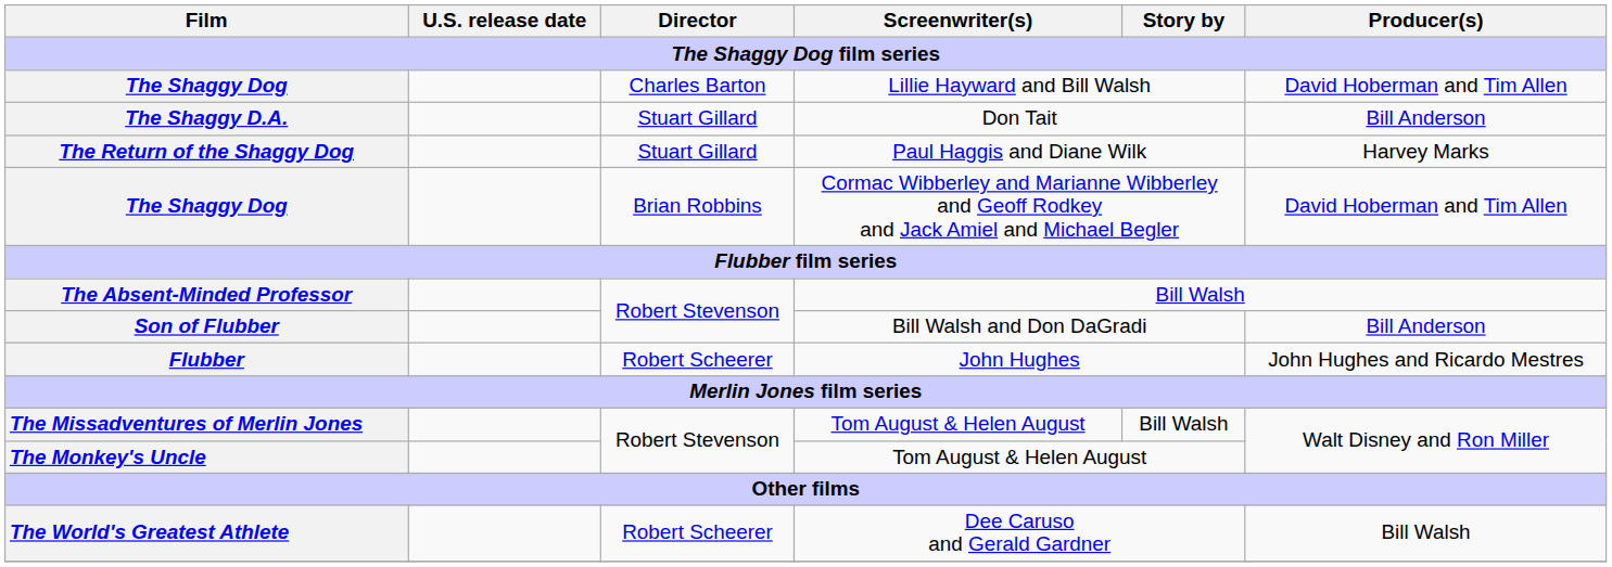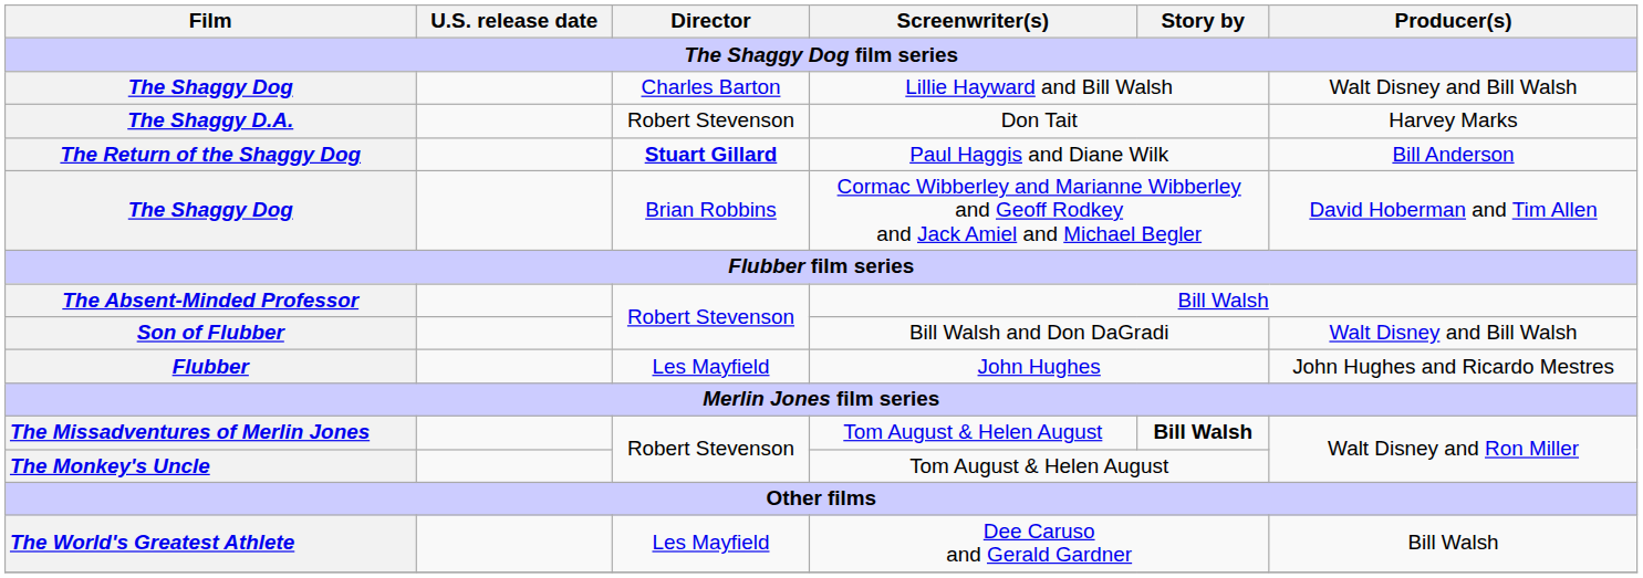 <table class="wikitable plainrowheaders" style="text-align:center; width:99%">
 <tr>
 <th scope="col">Film</th>
 <th scope="col">U.S. release date</th>
 <th scope="col">Director</th>
 <th scope="col">Screenwriter(s)</th>
 <th scope="col">Story by</th>
 <th scope="col">Producer(s)</th>
 </tr>
 <tr>
 <th colspan="6" style="background-color:#ccccff;"><em>The Shaggy Dog</em> film series</th>
 </tr>
 <tr>
 <th scope="row"><em><a href='#'>The Shaggy Dog</a></em></th>
 <td></td>
 <td><a href='#'>Charles Barton</a></td>
 <td colspan="2"><a href='#'>Lillie Hayward</a> and Bill Walsh</td>
-<td><a href='#'>David Hoberman</a> and <a href='#'>Tim Allen</a></td>
+<td>Walt Disney and Bill Walsh</td>
 </tr>
 <tr>
 <th scope="row"><em><a href='#'>The Shaggy D.A.</a></em></th>
 <td></td>
-<td><a href='#'>Stuart Gillard</a></td>
+<td>Robert Stevenson</td>
 <td colspan="2">Don Tait</td>
-<td><a href='#'>Bill Anderson</a></td>
+<td>Harvey Marks</td>
 </tr>
 <tr>
 <th scope="row"><em><a href='#'>The Return of the Shaggy Dog</a></em></th>
 <td></td>
-<td><a href='#'>Stuart Gillard</a></td>
+<td><strong><a href='#'>Stuart Gillard</a></strong></td>
 <td colspan="2"><a href='#'>Paul Haggis</a> and Diane Wilk</td>
-<td>Harvey Marks</td>
+<td><a href='#'>Bill Anderson</a></td>
 </tr>
 <tr>
 <th scope="row"><em><a href='#'>The Shaggy Dog</a></em></th>
 <td></td>
 <td><a href='#'>Brian Robbins</a></td>
 <td colspan="2"><a href='#'>Cormac Wibberley and Marianne Wibberley</a> <br>and <a href='#'>Geoff Rodkey</a> <br>and <a href='#'>Jack Amiel</a> and <a href='#'>Michael Begler</a></td>
 <td><a href='#'>David Hoberman</a> and <a href='#'>Tim Allen</a></td>
 </tr>
 <tr>
 <th colspan="6" style="background-color:#ccccff;"><em>Flubber</em> film series</th>
 </tr>
 <tr>
 <th scope="row"><em><a href='#'>The Absent-Minded Professor</a></em></th>
 <td></td>
 <td rowspan="2"><a href='#'>Robert Stevenson</a></td>
 <td colspan="3"><a href='#'>Bill Walsh</a></td>
 </tr>
 <tr>
 <th scope="row"><em><a href='#'>Son of Flubber</a></em></th>
 <td></td>
 <td colspan="2">Bill Walsh and Don DaGradi</td>
-<td><a href='#'>Bill Anderson</a></td>
+<td><a href='#'>Walt Disney</a> and Bill Walsh</td>
 </tr>
 <tr>
 <th scope="row"><em><a href='#'>Flubber</a></em></th>
 <td></td>
-<td><a href='#'>Robert Scheerer</a></td>
+<td><a href='#'>Les Mayfield</a></td>
 <td colspan="2"><a href='#'>John Hughes</a></td>
 <td>John Hughes and Ricardo Mestres</td>
 </tr>
 <tr>
 <th colspan="6" style="background-color:#ccccff;"><em>Merlin Jones</em> film series</th>
 </tr>
 <tr>
 <th scope="row" style="text-align:left"><em><a href='#'>The Missadventures of Merlin Jones</a></em></th>
 <td style="text-align:center"></td>
 <td rowspan="2">Robert Stevenson</td>
 <td><a href='#'>Tom August & Helen August</a></td>
-<td>Bill Walsh</td>
+<td><strong>Bill Walsh</strong></td>
 <td rowspan="2">Walt Disney and <a href='#'>Ron Miller</a></td>
 </tr>
 <tr>
 <th scope="row" style="text-align:left"><em><a href='#'>The Monkey's Uncle</a></em></th>
 <td style="text-align:center"></td>
 <td colspan="2">Tom August & Helen August</td>
 </tr>
 <tr>
 <th colspan="6" style="background-color:#ccccff;">Other films</th>
 </tr>
 <tr>
 <th scope="row" style="text-align:left"><em><a href='#'>The World's Greatest Athlete</a></em></th>
 <td style="text-align:center"></td>
-<td><a href='#'>Robert Scheerer</a></td>
+<td><a href='#'>Les Mayfield</a></td>
 <td colspan="2"><a href='#'>Dee Caruso</a> <br>and <a href='#'>Gerald Gardner</a></td>
 <td>Bill Walsh</td>
 </tr>
 <tr>
 </tr>
 </table>
